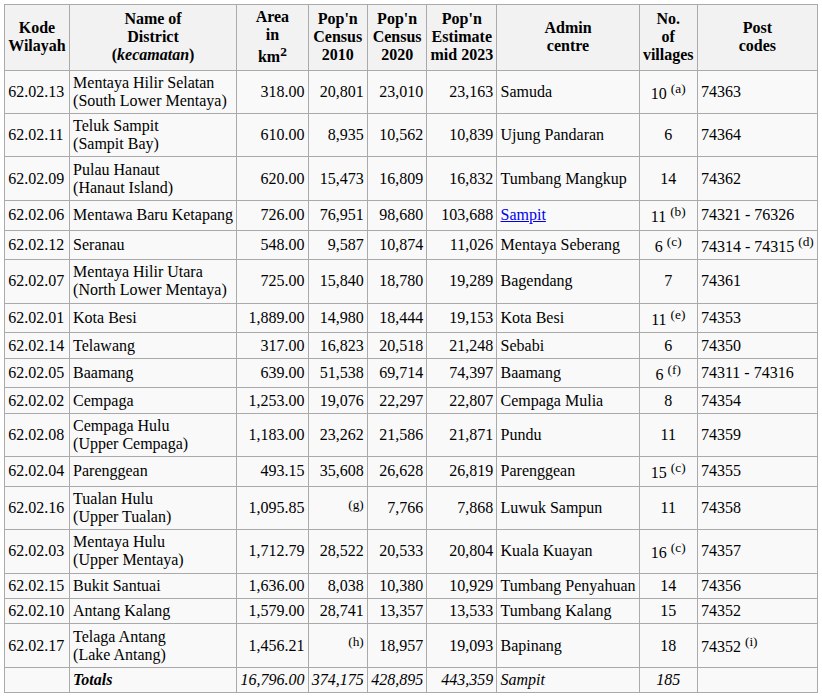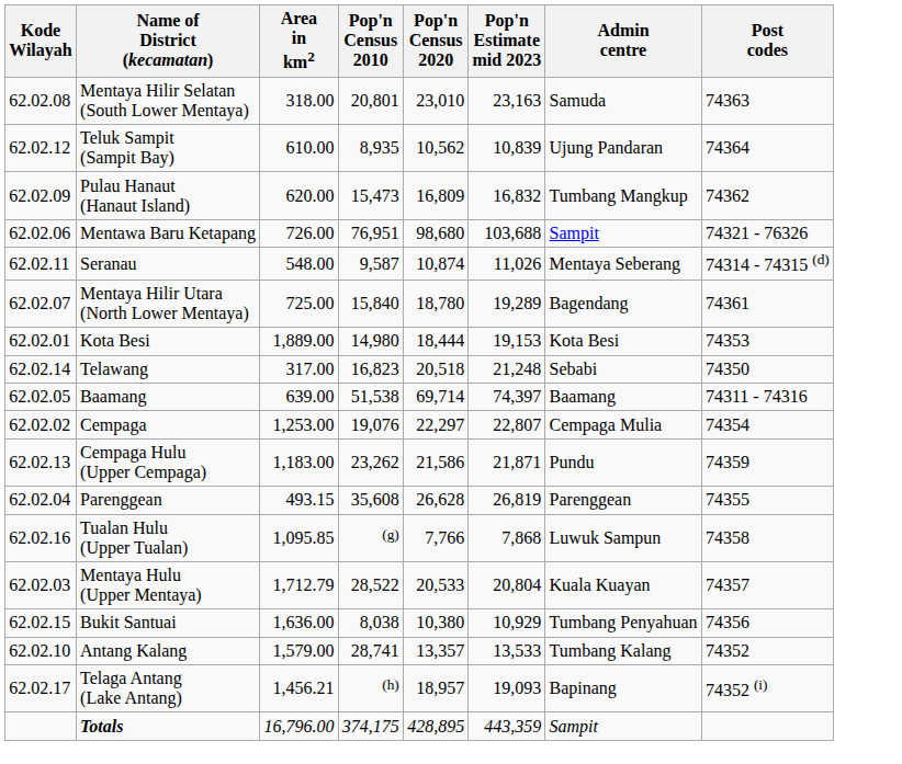 <table class="sortable wikitable">
 <tr>
 <th>Kode <br>Wilayah</th>
 <th>Name of<br>District<br>(<em>kecamatan</em>)</th>
 <th>Area <br> in<br>km<sup>2</sup></th>
 <th>Pop'n<br>Census<br>2010</th>
 <th>Pop'n<br>Census<br>2020</th>
 <th>Pop'n<br>Estimate<br>mid 2023</th>
 <th>Admin<br>centre</th>
-<th>No.<br>of<br>villages</th>
 <th>Post<br>codes</th>
 </tr>
 <tr>
-<td>62.02.13</td>
+<td>62.02.08</td>
 <td>Mentaya Hilir Selatan <br>(South Lower Mentaya)</td>
 <td align="right">318.00</td>
 <td align="right">20,801</td>
 <td align="right">23,010</td>
 <td align="right">23,163</td>
 <td>Samuda</td>
-<td align="center">10 <sup>(a)</sup></td>
 <td>74363</td>
 </tr>
 <tr>
-<td>62.02.11</td>
+<td>62.02.12</td>
 <td>Teluk Sampit <br>(Sampit Bay)</td>
 <td align="right">610.00</td>
 <td align="right">8,935</td>
 <td align="right">10,562</td>
 <td align="right">10,839</td>
 <td>Ujung Pandaran</td>
-<td align="center">6</td>
 <td>74364</td>
 </tr>
 <tr>
 <td>62.02.09</td>
 <td>Pulau Hanaut <br>(Hanaut Island)</td>
 <td align="right">620.00</td>
 <td align="right">15,473</td>
 <td align="right">16,809</td>
 <td align="right">16,832</td>
 <td>Tumbang Mangkup</td>
-<td align="center">14</td>
 <td>74362</td>
 </tr>
 <tr>
 <td>62.02.06</td>
 <td>Mentawa Baru Ketapang</td>
 <td align="right">726.00</td>
 <td align="right">76,951</td>
 <td align="right">98,680</td>
 <td align="right">103,688</td>
 <td><a href='#'>Sampit</a></td>
-<td align="center">11 <sup>(b)</sup></td>
 <td>74321 - 76326</td>
 </tr>
 <tr>
-<td>62.02.12</td>
+<td>62.02.11</td>
 <td>Seranau</td>
 <td align="right">548.00</td>
 <td align="right">9,587</td>
 <td align="right">10,874</td>
 <td align="right">11,026</td>
 <td>Mentaya Seberang</td>
-<td align="center">6 <sup>(c)</sup></td>
 <td>74314 - 74315 <sup>(d)</sup></td>
 </tr>
 <tr>
 <td>62.02.07</td>
 <td>Mentaya Hilir Utara <br>(North Lower Mentaya)</td>
 <td align="right">725.00</td>
 <td align="right">15,840</td>
 <td align="right">18,780</td>
 <td align="right">19,289</td>
 <td>Bagendang</td>
-<td align="center">7</td>
 <td>74361</td>
 </tr>
 <tr>
 <td>62.02.01</td>
 <td>Kota Besi</td>
 <td align="right">1,889.00</td>
 <td align="right">14,980</td>
 <td align="right">18,444</td>
 <td align="right">19,153</td>
 <td>Kota Besi</td>
-<td align="center">11 <sup>(e)</sup></td>
 <td>74353</td>
 </tr>
 <tr>
 <td>62.02.14</td>
 <td>Telawang</td>
 <td align="right">317.00</td>
 <td align="right">16,823</td>
 <td align="right">20,518</td>
 <td align="right">21,248</td>
 <td>Sebabi</td>
-<td align="center">6</td>
 <td>74350</td>
 </tr>
 <tr>
 <td>62.02.05</td>
 <td>Baamang</td>
 <td align="right">639.00</td>
 <td align="right">51,538</td>
 <td align="right">69,714</td>
 <td align="right">74,397</td>
 <td>Baamang</td>
-<td align="center">6 <sup>(f)</sup></td>
 <td>74311 - 74316</td>
 </tr>
 <tr>
 <td>62.02.02</td>
 <td>Cempaga</td>
 <td align="right">1,253.00</td>
 <td align="right">19,076</td>
 <td align="right">22,297</td>
 <td align="right">22,807</td>
 <td>Cempaga Mulia</td>
-<td align="center">8</td>
 <td>74354</td>
 </tr>
 <tr>
-<td>62.02.08</td>
+<td>62.02.13</td>
 <td>Cempaga Hulu <br>(Upper Cempaga)</td>
 <td align="right">1,183.00</td>
 <td align="right">23,262</td>
 <td align="right">21,586</td>
 <td align="right">21,871</td>
 <td>Pundu</td>
-<td align="center">11</td>
 <td>74359</td>
 </tr>
 <tr>
 <td>62.02.04</td>
 <td>Parenggean</td>
 <td align="right">493.15</td>
 <td align="right">35,608</td>
 <td align="right">26,628</td>
 <td align="right">26,819</td>
 <td>Parenggean</td>
-<td align="center">15 <sup>(c)</sup></td>
 <td>74355</td>
 </tr>
 <tr>
 <td>62.02.16</td>
 <td>Tualan Hulu <br>(Upper Tualan)</td>
 <td align="right">1,095.85</td>
 <td align="right"><sup>(g)</sup></td>
 <td align="right">7,766</td>
 <td align="right">7,868</td>
 <td>Luwuk Sampun</td>
-<td align="center">11</td>
 <td>74358</td>
 </tr>
 <tr>
 <td>62.02.03</td>
 <td>Mentaya Hulu <br>(Upper Mentaya)</td>
 <td align="right">1,712.79</td>
 <td align="right">28,522</td>
 <td align="right">20,533</td>
 <td align="right">20,804</td>
 <td>Kuala Kuayan</td>
-<td align="center">16 <sup>(c)</sup></td>
 <td>74357</td>
 </tr>
 <tr>
 <td>62.02.15</td>
 <td>Bukit Santuai</td>
 <td align="right">1,636.00</td>
 <td align="right">8,038</td>
 <td align="right">10,380</td>
 <td align="right">10,929</td>
 <td>Tumbang Penyahuan</td>
-<td align="center">14</td>
 <td>74356</td>
 </tr>
 <tr>
 <td>62.02.10</td>
 <td>Antang Kalang</td>
 <td align="right">1,579.00</td>
 <td align="right">28,741</td>
 <td align="right">13,357</td>
 <td align="right">13,533</td>
 <td>Tumbang Kalang</td>
-<td align="center">15</td>
 <td>74352</td>
 </tr>
 <tr>
 <td>62.02.17</td>
 <td>Telaga Antang <br>(Lake Antang)</td>
 <td align="right">1,456.21</td>
 <td align="right"><sup>(h)</sup></td>
 <td align="right">18,957</td>
 <td align="right">19,093</td>
 <td>Bapinang</td>
-<td align="center">18</td>
 <td>74352 <sup>(i)</sup></td>
 </tr>
 <tr>
 <td></td>
 <td><strong><em>Totals   </em></strong></td>
 <td align="right"><em>16,796.00</em></td>
 <td align="right"><em>374,175</em></td>
 <td align="right"><em>428,895</em></td>
 <td align="right"><em>443,359</em></td>
 <td><em>Sampit</em></td>
-<td align="center"><em>185</em></td>
 <td></td>
 </tr>
 </table>
